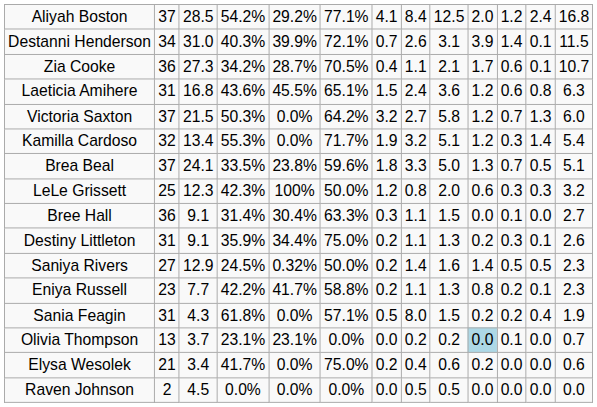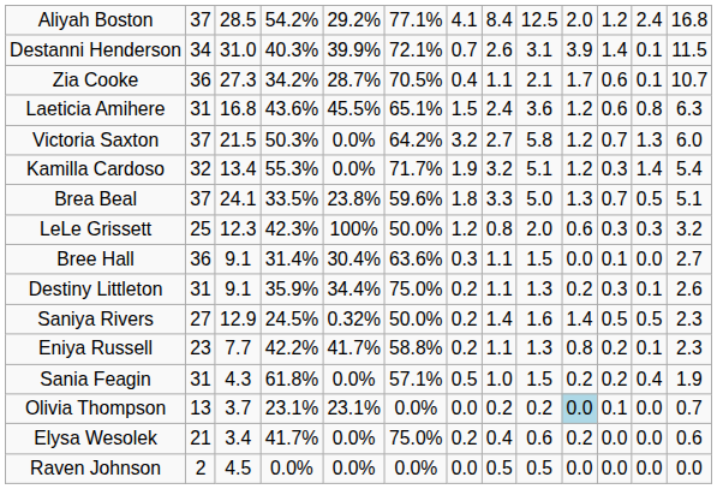 <table class="wikitable sortable">
 <tr>
 </tr>
 <tr style="text-align:center;">
 <td>Aliyah Boston</td>
 <td>37</td>
 <td>28.5</td>
 <td>54.2%</td>
 <td>29.2%</td>
 <td>77.1%</td>
 <td>4.1</td>
 <td>8.4</td>
 <td>12.5</td>
 <td>2.0</td>
 <td>1.2</td>
 <td>2.4</td>
 <td>16.8</td>
 </tr>
 <tr style="text-align:center;">
 <td>Destanni Henderson</td>
 <td>34</td>
 <td>31.0</td>
 <td>40.3%</td>
 <td>39.9%</td>
 <td>72.1%</td>
 <td>0.7</td>
 <td>2.6</td>
 <td>3.1</td>
 <td>3.9</td>
 <td>1.4</td>
 <td>0.1</td>
 <td>11.5</td>
 </tr>
 <tr style="text-align:center;">
 <td>Zia Cooke</td>
 <td>36</td>
 <td>27.3</td>
 <td>34.2%</td>
 <td>28.7%</td>
 <td>70.5%</td>
 <td>0.4</td>
 <td>1.1</td>
 <td>2.1</td>
 <td>1.7</td>
 <td>0.6</td>
 <td>0.1</td>
 <td>10.7</td>
 </tr>
 <tr style="text-align:center;">
 <td>Laeticia Amihere</td>
 <td>31</td>
 <td>16.8</td>
 <td>43.6%</td>
 <td>45.5%</td>
 <td>65.1%</td>
 <td>1.5</td>
 <td>2.4</td>
 <td>3.6</td>
 <td>1.2</td>
 <td>0.6</td>
 <td>0.8</td>
 <td>6.3</td>
 </tr>
 <tr style="text-align:center;">
 <td>Victoria Saxton</td>
 <td>37</td>
 <td>21.5</td>
 <td>50.3%</td>
 <td>0.0%</td>
 <td>64.2%</td>
 <td>3.2</td>
 <td>2.7</td>
 <td>5.8</td>
 <td>1.2</td>
 <td>0.7</td>
 <td>1.3</td>
 <td>6.0</td>
 </tr>
 <tr style="text-align:center;">
 <td>Kamilla Cardoso</td>
 <td>32</td>
 <td>13.4</td>
 <td>55.3%</td>
 <td>0.0%</td>
 <td>71.7%</td>
 <td>1.9</td>
 <td>3.2</td>
 <td>5.1</td>
 <td>1.2</td>
 <td>0.3</td>
 <td>1.4</td>
 <td>5.4</td>
 </tr>
 <tr style="text-align:center;">
 <td>Brea Beal</td>
 <td>37</td>
 <td>24.1</td>
 <td>33.5%</td>
 <td>23.8%</td>
 <td>59.6%</td>
 <td>1.8</td>
 <td>3.3</td>
 <td>5.0</td>
 <td>1.3</td>
 <td>0.7</td>
 <td>0.5</td>
 <td>5.1</td>
 </tr>
 <tr style="text-align:center;">
 <td>LeLe Grissett</td>
 <td>25</td>
 <td>12.3</td>
 <td>42.3%</td>
 <td>100%</td>
 <td>50.0%</td>
 <td>1.2</td>
 <td>0.8</td>
 <td>2.0</td>
 <td>0.6</td>
 <td>0.3</td>
 <td>0.3</td>
 <td>3.2</td>
 </tr>
 <tr style="text-align:center;">
 <td>Bree Hall</td>
 <td>36</td>
 <td>9.1</td>
 <td>31.4%</td>
 <td>30.4%</td>
-<td>63.3%</td>
+<td>63.6%</td>
 <td>0.3</td>
 <td>1.1</td>
 <td>1.5</td>
 <td>0.0</td>
 <td>0.1</td>
 <td>0.0</td>
 <td>2.7</td>
 </tr>
 <tr style="text-align:center;">
 <td>Destiny Littleton</td>
 <td>31</td>
 <td>9.1</td>
 <td>35.9%</td>
 <td>34.4%</td>
 <td>75.0%</td>
 <td>0.2</td>
 <td>1.1</td>
 <td>1.3</td>
 <td>0.2</td>
 <td>0.3</td>
 <td>0.1</td>
 <td>2.6</td>
 </tr>
 <tr style="text-align:center;">
 <td>Saniya Rivers</td>
 <td>27</td>
 <td>12.9</td>
 <td>24.5%</td>
 <td>0.32%</td>
 <td>50.0%</td>
 <td>0.2</td>
 <td>1.4</td>
 <td>1.6</td>
 <td>1.4</td>
 <td>0.5</td>
 <td>0.5</td>
 <td>2.3</td>
 </tr>
 <tr style="text-align:center;">
 <td>Eniya Russell</td>
 <td>23</td>
 <td>7.7</td>
 <td>42.2%</td>
 <td>41.7%</td>
 <td>58.8%</td>
 <td>0.2</td>
 <td>1.1</td>
 <td>1.3</td>
 <td>0.8</td>
 <td>0.2</td>
 <td>0.1</td>
 <td>2.3</td>
 </tr>
 <tr style="text-align:center;">
 <td>Sania Feagin</td>
 <td>31</td>
 <td>4.3</td>
 <td>61.8%</td>
 <td>0.0%</td>
 <td>57.1%</td>
 <td>0.5</td>
-<td>8.0</td>
+<td>1.0</td>
 <td>1.5</td>
 <td>0.2</td>
 <td>0.2</td>
 <td>0.4</td>
 <td>1.9</td>
 </tr>
 <tr style="text-align:center;">
 <td>Olivia Thompson</td>
 <td>13</td>
 <td>3.7</td>
 <td>23.1%</td>
 <td>23.1%</td>
 <td>0.0%</td>
 <td>0.0</td>
 <td>0.2</td>
 <td>0.2</td>
 <td style="background: lightblue;">0.0</td>
 <td>0.1</td>
 <td>0.0</td>
 <td>0.7</td>
 </tr>
 <tr style="text-align:center;">
 <td>Elysa Wesolek</td>
 <td>21</td>
 <td>3.4</td>
 <td>41.7%</td>
 <td>0.0%</td>
 <td>75.0%</td>
 <td>0.2</td>
 <td>0.4</td>
 <td>0.6</td>
 <td>0.2</td>
 <td>0.0</td>
 <td>0.0</td>
 <td>0.6</td>
 </tr>
 <tr style="text-align:center;">
 <td>Raven Johnson</td>
 <td>2</td>
 <td>4.5</td>
 <td>0.0%</td>
 <td>0.0%</td>
 <td>0.0%</td>
 <td>0.0</td>
 <td>0.5</td>
 <td>0.5</td>
 <td>0.0</td>
 <td>0.0</td>
 <td>0.0</td>
 <td>0.0</td>
 </tr>
 </table>
